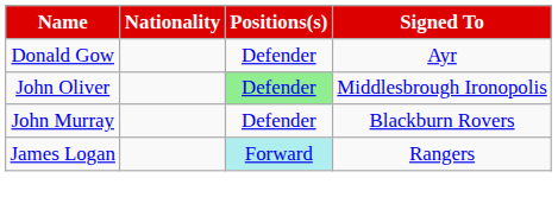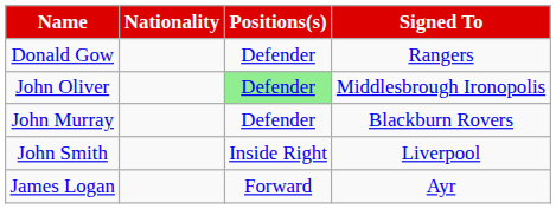 <table class="wikitable" style="text-align:center; font-size:90%;">
 <tr>
 <th style="background:#DD0000; color:white; text-align:center;">Name</th>
 <th style="background:#DD0000; color:white; text-align:center;">Nationality</th>
 <th style="background:#DD0000; color:white; text-align:center;">Positions(s)</th>
 <th style="background:#DD0000; color:white; text-align:center;">Signed To</th>
 </tr>
 <tr>
 <td><a href='#'>Donald Gow</a></td>
 <td></td>
 <td><a href='#'>Defender</a></td>
-<td><a href='#'>Ayr</a> </td>
+<td><a href='#'>Rangers</a> </td>
 </tr>
 <tr>
 <td><a href='#'>John Oliver</a></td>
 <td></td>
 <td style="background: lightgreen;"><a href='#'>Defender</a></td>
 <td><a href='#'>Middlesbrough Ironopolis</a></td>
 </tr>
 <tr>
 <td><a href='#'>John Murray</a></td>
 <td></td>
 <td><a href='#'>Defender</a></td>
 <td><a href='#'>Blackburn Rovers</a></td>
 </tr>
 <tr>
+<td><a href='#'>John Smith</a></td>
+<td></td>
+<td><a href='#'>Inside Right</a></td>
+<td><a href='#'>Liverpool</a></td>
+</tr>
+<tr>
 <td><a href='#'>James Logan</a></td>
 <td></td>
-<td style="background: paleturquoise;"><a href='#'>Forward</a></td>
-<td><a href='#'>Rangers</a> </td>
+<td><a href='#'>Forward</a></td>
+<td><a href='#'>Ayr</a> </td>
 </tr>
 </table>
